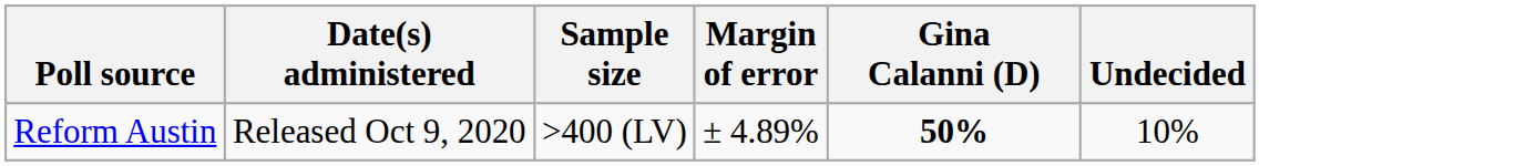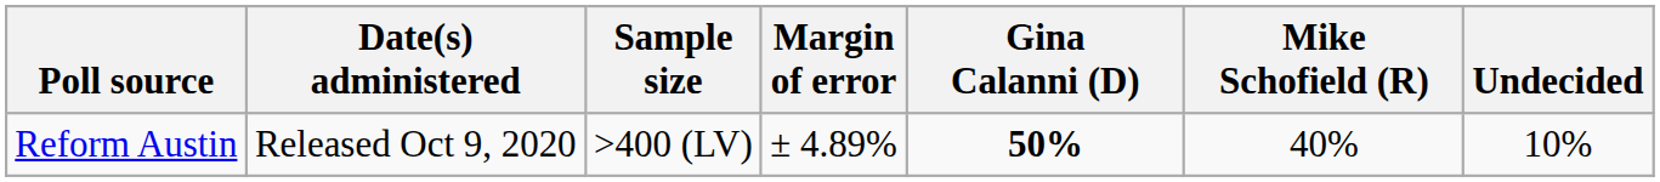 <table class="wikitable" style="font-size:90%;text-align:center;">
 <tr valign=bottom>
 <th>Poll source</th>
 <th>Date(s)<br>administered</th>
 <th>Sample<br>size</th>
 <th>Margin<br>of error</th>
 <th style="width:100px;">Gina<br>Calanni (D)</th>
+<th style="width:100px;">Mike<br>Schofield (R)</th>
 <th>Undecided</th>
 </tr>
 <tr>
 <td style="text-align:left;"><a href='#'>Reform Austin</a></td>
 <td>Released Oct 9, 2020</td>
 <td>>400 (LV)</td>
 <td>± 4.89%</td>
 <td><strong>50%</strong></td>
+<td>40%</td>
 <td>10%</td>
 </tr>
 </table>
